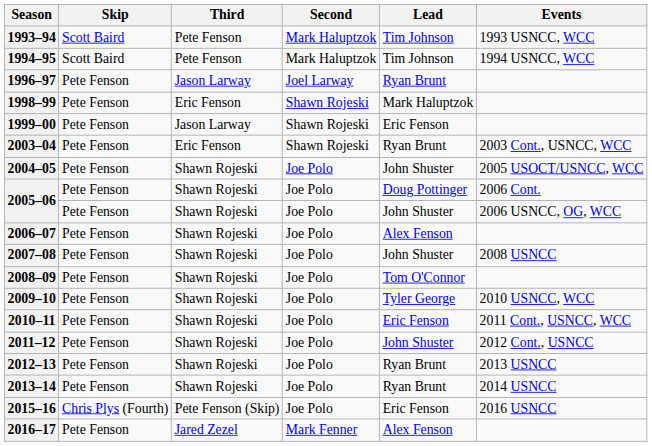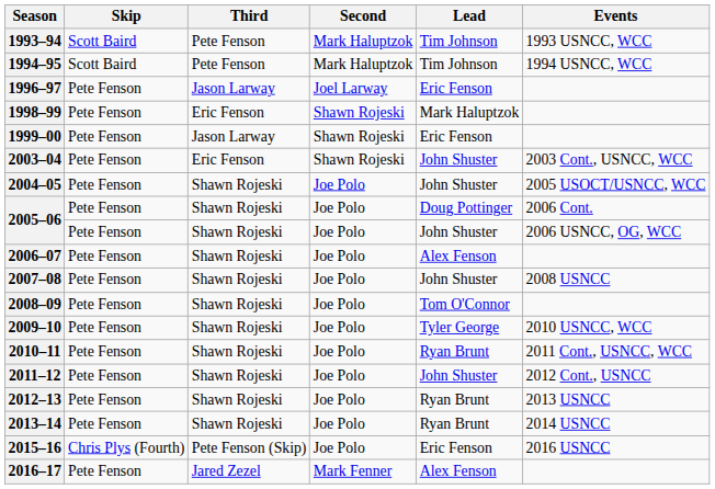 <table class="wikitable">
 <tr>
 <th scope="col">Season</th>
 <th scope="col">Skip</th>
 <th scope="col">Third</th>
 <th scope="col">Second</th>
 <th scope="col">Lead</th>
 <th scope="col">Events</th>
 </tr>
 <tr>
 <th scope="row">1993–94</th>
 <td><a href='#'>Scott Baird</a></td>
 <td>Pete Fenson</td>
 <td><a href='#'>Mark Haluptzok</a></td>
 <td><a href='#'>Tim Johnson</a></td>
 <td>1993 USNCC, <a href='#'>WCC</a></td>
 </tr>
 <tr>
 <th scope="row">1994–95</th>
 <td>Scott Baird</td>
 <td>Pete Fenson</td>
 <td>Mark Haluptzok</td>
 <td>Tim Johnson</td>
 <td>1994 USNCC, <a href='#'>WCC</a></td>
 </tr>
 <tr>
 <th scope="row">1996–97</th>
 <td>Pete Fenson</td>
 <td><a href='#'>Jason Larway</a></td>
 <td><a href='#'>Joel Larway</a></td>
-<td><a href='#'>Ryan Brunt</a></td>
+<td><a href='#'>Eric Fenson</a></td>
 <td></td>
 </tr>
 <tr>
 <th scope="row">1998–99</th>
 <td>Pete Fenson</td>
 <td>Eric Fenson</td>
 <td><a href='#'>Shawn Rojeski</a></td>
 <td>Mark Haluptzok</td>
 <td></td>
 </tr>
 <tr>
 <th scope="row">1999–00</th>
 <td>Pete Fenson</td>
 <td>Jason Larway</td>
 <td>Shawn Rojeski</td>
 <td>Eric Fenson</td>
 <td></td>
 </tr>
 <tr>
 <th scope="row">2003–04</th>
 <td>Pete Fenson</td>
 <td>Eric Fenson</td>
 <td>Shawn Rojeski</td>
-<td>Ryan Brunt</td>
+<td><a href='#'>John Shuster</a></td>
 <td>2003 <a href='#'>Cont.</a>, USNCC, <a href='#'>WCC</a></td>
 </tr>
 <tr>
 <th scope="row">2004–05</th>
 <td>Pete Fenson</td>
 <td>Shawn Rojeski</td>
 <td><a href='#'>Joe Polo</a></td>
 <td>John Shuster</td>
 <td>2005 <a href='#'>USOCT/USNCC</a>, <a href='#'>WCC</a></td>
 </tr>
 <tr>
 <th scope="row" rowspan=2>2005–06</th>
 <td>Pete Fenson</td>
 <td>Shawn Rojeski</td>
 <td>Joe Polo</td>
 <td><a href='#'>Doug Pottinger</a></td>
 <td>2006 <a href='#'>Cont.</a></td>
 </tr>
 <tr>
 <td>Pete Fenson</td>
 <td>Shawn Rojeski</td>
 <td>Joe Polo</td>
 <td>John Shuster</td>
 <td>2006 USNCC, <a href='#'>OG</a>, <a href='#'>WCC</a></td>
 </tr>
 <tr>
 <th scope="row">2006–07</th>
 <td>Pete Fenson</td>
 <td>Shawn Rojeski</td>
 <td>Joe Polo</td>
 <td><a href='#'>Alex Fenson</a></td>
 <td></td>
 </tr>
 <tr>
 <th scope="row">2007–08</th>
 <td>Pete Fenson</td>
 <td>Shawn Rojeski</td>
 <td>Joe Polo</td>
 <td>John Shuster</td>
 <td>2008 <a href='#'>USNCC</a></td>
 </tr>
 <tr>
 <th scope="row">2008–09</th>
 <td>Pete Fenson</td>
 <td>Shawn Rojeski</td>
 <td>Joe Polo</td>
 <td><a href='#'>Tom O'Connor</a></td>
 <td></td>
 </tr>
 <tr>
 <th scope="row">2009–10</th>
 <td>Pete Fenson</td>
 <td>Shawn Rojeski</td>
 <td>Joe Polo</td>
 <td><a href='#'>Tyler George</a></td>
 <td>2010 <a href='#'>USNCC</a>, <a href='#'>WCC</a></td>
 </tr>
 <tr>
 <th scope="row">2010–11</th>
 <td>Pete Fenson</td>
 <td>Shawn Rojeski</td>
 <td>Joe Polo</td>
-<td><a href='#'>Eric Fenson</a></td>
+<td><a href='#'>Ryan Brunt</a></td>
 <td>2011 <a href='#'>Cont.</a>, <a href='#'>USNCC</a>, <a href='#'>WCC</a></td>
 </tr>
 <tr>
 <th scope="row">2011–12</th>
 <td>Pete Fenson</td>
 <td>Shawn Rojeski</td>
 <td>Joe Polo</td>
 <td><a href='#'>John Shuster</a></td>
 <td>2012 <a href='#'>Cont.</a>, <a href='#'>USNCC</a></td>
 </tr>
 <tr>
 <th scope="row">2012–13</th>
 <td>Pete Fenson</td>
 <td>Shawn Rojeski</td>
 <td>Joe Polo</td>
 <td>Ryan Brunt</td>
 <td>2013 <a href='#'>USNCC</a></td>
 </tr>
 <tr>
 <th scope="row">2013–14</th>
 <td>Pete Fenson</td>
 <td>Shawn Rojeski</td>
 <td>Joe Polo</td>
 <td>Ryan Brunt</td>
 <td>2014 <a href='#'>USNCC</a></td>
 </tr>
 <tr>
 <th scope="row">2015–16</th>
 <td><a href='#'>Chris Plys</a> (Fourth)</td>
 <td>Pete Fenson (Skip)</td>
 <td>Joe Polo</td>
 <td>Eric Fenson</td>
 <td>2016 <a href='#'>USNCC</a></td>
 </tr>
 <tr>
 <th scope="row">2016–17</th>
 <td>Pete Fenson</td>
 <td><a href='#'>Jared Zezel</a></td>
 <td><a href='#'>Mark Fenner</a></td>
 <td><a href='#'>Alex Fenson</a></td>
 <td></td>
 </tr>
 </table>
